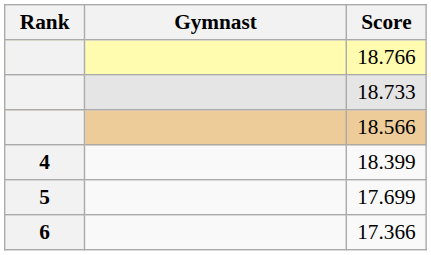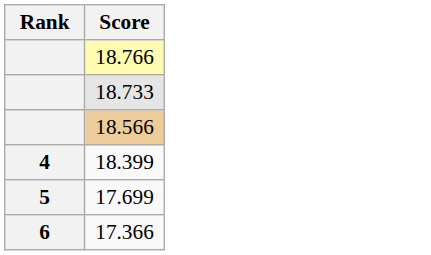 <table class="wikitable sortable" style="text-align:center; font-size:95%">
 <tr>
 <th scope="col" style="width:50px;">Rank</th>
-<th scope="col" style="width:180px;">Gymnast</th>
 <th scope="col" style="width:50px;">Score</th>
 </tr>
 <tr style="background:#fffcaf;">
 <th scope=row style="text-align:center"></th>
-<td style="text-align:left;"></td>
 <td>18.766</td>
 </tr>
 <tr style="background:#e5e5e5;">
 <th scope=row style="text-align:center"></th>
-<td style="text-align:left;"></td>
 <td>18.733</td>
 </tr>
 <tr style="background:#ec9;">
 <th scope=row style="text-align:center"></th>
-<td style="text-align:left;"></td>
 <td>18.566</td>
 </tr>
 <tr>
 <th scope=row style="text-align:center">4</th>
-<td style="text-align:left;"></td>
 <td>18.399</td>
 </tr>
 <tr>
 <th scope=row style="text-align:center">5</th>
-<td style="text-align:left;"></td>
 <td>17.699</td>
 </tr>
 <tr>
 <th scope=row style="text-align:center">6</th>
-<td style="text-align:left;"></td>
 <td>17.366</td>
 </tr>
 </table>
